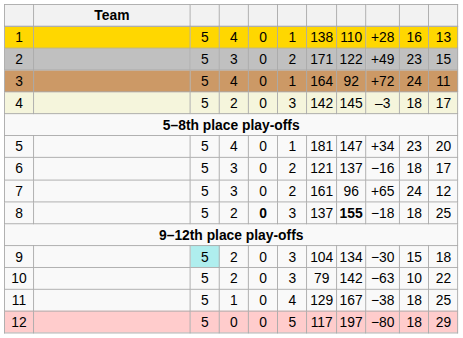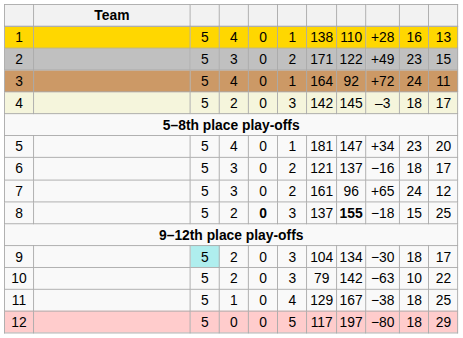 <table class="wikitable" style="font-size: 95%; text-align: center;">
 <tr>
 <th width=25></th>
 <th width=165>Team</th>
 <th width=25></th>
 <th width=25></th>
 <th width=25></th>
 <th width=25></th>
 <th width=25></th>
 <th width=25></th>
 <th width=30></th>
 <th width=25></th>
 <th width=25></th>
 </tr>
 <tr>
 </tr>
 <tr style="background:gold;">
 <td>1</td>
 <td style="text-align:left;"></td>
 <td>5</td>
 <td>4</td>
 <td>0</td>
 <td>1</td>
 <td>138</td>
 <td>110</td>
 <td>+28</td>
 <td>16</td>
 <td>13</td>
 </tr>
 <tr style="background:silver;">
 <td>2</td>
 <td style="text-align:left;"></td>
 <td>5</td>
 <td>3</td>
 <td>0</td>
 <td>2</td>
 <td>171</td>
 <td>122</td>
 <td>+49</td>
 <td>23</td>
 <td>15</td>
 </tr>
 <tr style="background:#c96;">
 <td>3</td>
 <td style="text-align:left;"></td>
 <td>5</td>
 <td>4</td>
 <td>0</td>
 <td>1</td>
 <td>164</td>
 <td>92</td>
 <td>+72</td>
 <td>24</td>
 <td>11</td>
 </tr>
 <tr style="background:beige;">
 <td>4</td>
 <td style="text-align:left;"></td>
 <td>5</td>
 <td>2</td>
 <td>0</td>
 <td>3</td>
 <td>142</td>
 <td>145</td>
 <td>–3</td>
 <td>18</td>
 <td>17</td>
 </tr>
 <tr>
 <td colspan="11"><strong>5–8th place play-offs</strong></td>
 </tr>
 <tr>
 <td>5</td>
 <td style="text-align:left;"></td>
 <td>5</td>
 <td>4</td>
 <td>0</td>
 <td>1</td>
 <td>181</td>
 <td>147</td>
 <td>+34</td>
 <td>23</td>
 <td>20</td>
 </tr>
 <tr>
 <td>6</td>
 <td style="text-align:left;"></td>
 <td>5</td>
 <td>3</td>
 <td>0</td>
 <td>2</td>
 <td>121</td>
 <td>137</td>
 <td>−16</td>
 <td>18</td>
 <td>17</td>
 </tr>
 <tr>
 <td>7</td>
 <td style="text-align:left;"></td>
 <td>5</td>
 <td>3</td>
 <td>0</td>
 <td>2</td>
 <td>161</td>
 <td>96</td>
 <td>+65</td>
 <td>24</td>
 <td>12</td>
 </tr>
 <tr>
 <td>8</td>
 <td style="text-align:left;"></td>
 <td>5</td>
 <td>2</td>
 <td><strong>0</strong></td>
 <td>3</td>
 <td>137</td>
 <td><strong>155</strong></td>
 <td>−18</td>
-<td>18</td>
+<td>15</td>
 <td>25</td>
 </tr>
 <tr>
 <td colspan="11"><strong>9–12th place play-offs</strong></td>
 </tr>
 <tr>
 <td>9</td>
 <td style="text-align:left;"></td>
 <td style="background: paleturquoise;">5</td>
 <td>2</td>
 <td>0</td>
 <td>3</td>
 <td>104</td>
 <td>134</td>
 <td>−30</td>
-<td>15</td>
 <td>18</td>
+<td>17</td>
 </tr>
 <tr>
 <td>10</td>
 <td style="text-align:left;"></td>
 <td>5</td>
 <td>2</td>
 <td>0</td>
 <td>3</td>
 <td>79</td>
 <td>142</td>
 <td>−63</td>
 <td>10</td>
 <td>22</td>
 </tr>
 <tr>
 <td>11</td>
 <td style="text-align:left;"></td>
 <td>5</td>
 <td>1</td>
 <td>0</td>
 <td>4</td>
 <td>129</td>
 <td>167</td>
 <td>−38</td>
 <td>18</td>
 <td>25</td>
 </tr>
 <tr style="background:#fcc;">
 <td>12</td>
 <td style="text-align:left;"></td>
 <td>5</td>
 <td>0</td>
 <td>0</td>
 <td>5</td>
 <td>117</td>
 <td>197</td>
 <td>−80</td>
 <td>18</td>
 <td>29</td>
 </tr>
 </table>
